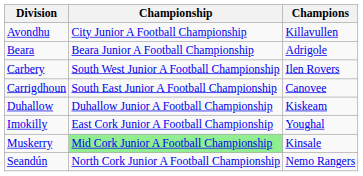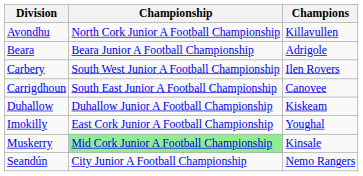 <table class="wikitable">
 <tr>
 <th>Division</th>
 <th>Championship</th>
 <th>Champions</th>
 </tr>
 <tr>
 <td><a href='#'>Avondhu</a></td>
-<td><a href='#'>City Junior A Football Championship</a></td>
+<td><a href='#'>North Cork Junior A Football Championship</a></td>
 <td><a href='#'>Killavullen</a></td>
 </tr>
 <tr>
 <td><a href='#'>Beara</a></td>
 <td><a href='#'>Beara Junior A Football Championship</a></td>
 <td><a href='#'>Adrigole</a></td>
 </tr>
 <tr>
 <td><a href='#'>Carbery</a></td>
 <td><a href='#'>South West Junior A Football Championship</a></td>
 <td><a href='#'>Ilen Rovers</a></td>
 </tr>
 <tr>
 <td><a href='#'>Carrigdhoun</a></td>
 <td><a href='#'>South East Junior A Football Championship</a></td>
 <td><a href='#'>Canovee</a></td>
 </tr>
 <tr>
 <td><a href='#'>Duhallow</a></td>
 <td><a href='#'>Duhallow Junior A Football Championship</a></td>
 <td><a href='#'>Kiskeam</a></td>
 </tr>
 <tr>
 <td><a href='#'>Imokilly</a></td>
 <td><a href='#'>East Cork Junior A Football Championship</a></td>
 <td><a href='#'>Youghal</a></td>
 </tr>
 <tr>
 <td><a href='#'>Muskerry</a></td>
 <td style="background: lightgreen;"><a href='#'>Mid Cork Junior A Football Championship</a></td>
 <td><a href='#'>Kinsale</a></td>
 </tr>
 <tr>
 <td><a href='#'>Seandún</a></td>
-<td><a href='#'>North Cork Junior A Football Championship</a></td>
+<td><a href='#'>City Junior A Football Championship</a></td>
 <td><a href='#'>Nemo Rangers</a></td>
 </tr>
 </table>
